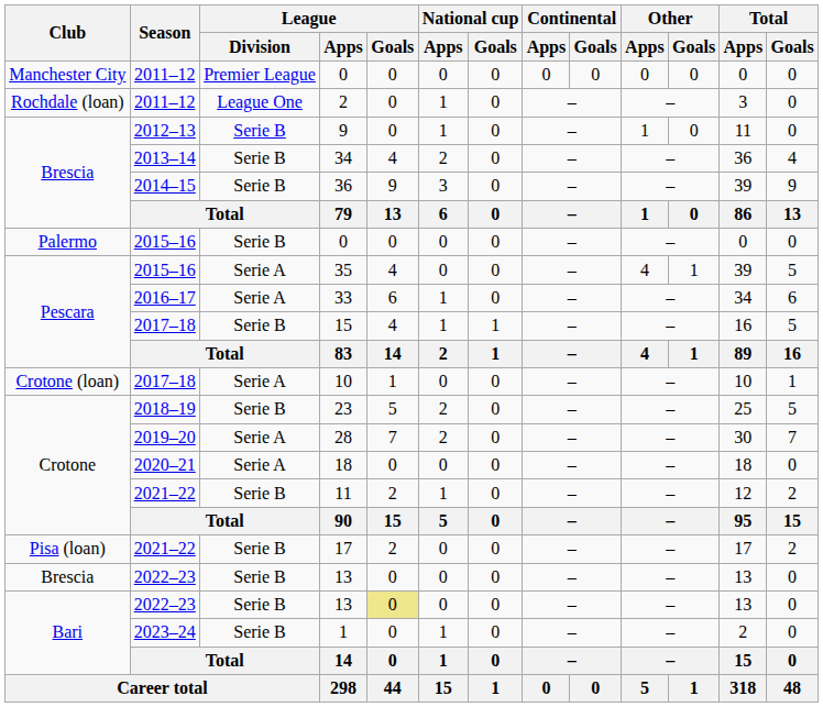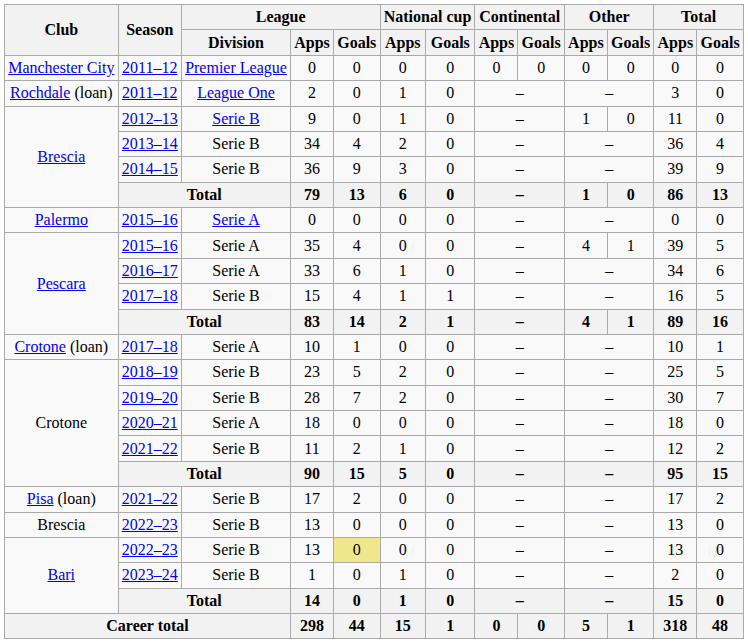 <table class="wikitable" style="text-align:center">
 <tr>
 <th rowspan="2">Club</th>
 <th rowspan="2">Season</th>
 <th colspan="3">League</th>
 <th colspan="2">National cup</th>
 <th colspan="2">Continental</th>
 <th colspan="2">Other</th>
 <th colspan="2">Total</th>
 </tr>
 <tr>
 <th>Division</th>
 <th>Apps</th>
 <th>Goals</th>
 <th>Apps</th>
 <th>Goals</th>
 <th>Apps</th>
 <th>Goals</th>
 <th>Apps</th>
 <th>Goals</th>
 <th>Apps</th>
 <th>Goals</th>
 </tr>
 <tr>
 <td><a href='#'>Manchester City</a></td>
 <td><a href='#'>2011–12</a></td>
 <td><a href='#'>Premier League</a></td>
 <td>0</td>
 <td>0</td>
 <td>0</td>
 <td>0</td>
 <td>0</td>
 <td>0</td>
 <td>0</td>
 <td>0</td>
 <td>0</td>
 <td>0</td>
 </tr>
 <tr>
 <td><a href='#'>Rochdale</a> (loan)</td>
 <td><a href='#'>2011–12</a></td>
 <td><a href='#'>League One</a></td>
 <td>2</td>
 <td>0</td>
 <td>1</td>
 <td>0</td>
 <td colspan=2>–</td>
 <td colspan=2>–</td>
 <td>3</td>
 <td>0</td>
 </tr>
 <tr>
 <td rowspan="4"><a href='#'>Brescia</a></td>
 <td><a href='#'>2012–13</a></td>
 <td><a href='#'>Serie B</a></td>
 <td>9</td>
 <td>0</td>
 <td>1</td>
 <td>0</td>
 <td colspan=2>–</td>
 <td>1</td>
 <td>0</td>
 <td>11</td>
 <td>0</td>
 </tr>
 <tr>
 <td><a href='#'>2013–14</a></td>
 <td>Serie B</td>
 <td>34</td>
 <td>4</td>
 <td>2</td>
 <td>0</td>
 <td colspan=2>–</td>
 <td colspan=2>–</td>
 <td>36</td>
 <td>4</td>
 </tr>
 <tr>
 <td><a href='#'>2014–15</a></td>
 <td>Serie B</td>
 <td>36</td>
 <td>9</td>
 <td>3</td>
 <td>0</td>
 <td colspan=2>–</td>
 <td colspan=2>–</td>
 <td>39</td>
 <td>9</td>
 </tr>
 <tr>
 <th colspan="2">Total</th>
 <th>79</th>
 <th>13</th>
 <th>6</th>
 <th>0</th>
 <th colspan=2>–</th>
 <th>1</th>
 <th>0</th>
 <th>86</th>
 <th>13</th>
 </tr>
 <tr>
 <td><a href='#'>Palermo</a></td>
 <td><a href='#'>2015–16</a></td>
-<td>Serie B</td>
+<td><a href='#'>Serie A</a></td>
 <td>0</td>
 <td>0</td>
 <td>0</td>
 <td>0</td>
 <td colspan=2>–</td>
 <td colspan=2>–</td>
 <td>0</td>
 <td>0</td>
 </tr>
 <tr>
 <td rowspan="4"><a href='#'>Pescara</a></td>
 <td><a href='#'>2015–16</a></td>
 <td>Serie A</td>
 <td>35</td>
 <td>4</td>
 <td>0</td>
 <td>0</td>
 <td colspan=2>–</td>
 <td>4</td>
 <td>1</td>
 <td>39</td>
 <td>5</td>
 </tr>
 <tr>
 <td><a href='#'>2016–17</a></td>
 <td>Serie A</td>
 <td>33</td>
 <td>6</td>
 <td>1</td>
 <td>0</td>
 <td colspan=2>–</td>
 <td colspan=2>–</td>
 <td>34</td>
 <td>6</td>
 </tr>
 <tr>
 <td><a href='#'>2017–18</a></td>
 <td>Serie B</td>
 <td>15</td>
 <td>4</td>
 <td>1</td>
 <td>1</td>
 <td colspan=2>–</td>
 <td colspan=2>–</td>
 <td>16</td>
 <td>5</td>
 </tr>
 <tr>
 <th colspan="2">Total</th>
 <th>83</th>
 <th>14</th>
 <th>2</th>
 <th>1</th>
 <th colspan=2>–</th>
 <th>4</th>
 <th>1</th>
 <th>89</th>
 <th>16</th>
 </tr>
 <tr>
 <td><a href='#'>Crotone</a> (loan)</td>
 <td><a href='#'>2017–18</a></td>
 <td>Serie A</td>
 <td>10</td>
 <td>1</td>
 <td>0</td>
 <td>0</td>
 <td colspan=2>–</td>
 <td colspan=2>–</td>
 <td>10</td>
 <td>1</td>
 </tr>
 <tr>
 <td rowspan="5">Crotone</td>
 <td><a href='#'>2018–19</a></td>
 <td>Serie B</td>
 <td>23</td>
 <td>5</td>
 <td>2</td>
 <td>0</td>
 <td colspan=2>–</td>
 <td colspan=2>–</td>
 <td>25</td>
 <td>5</td>
 </tr>
 <tr>
 <td><a href='#'>2019–20</a></td>
-<td>Serie A</td>
+<td>Serie B</td>
 <td>28</td>
 <td>7</td>
 <td>2</td>
 <td>0</td>
 <td colspan=2>–</td>
 <td colspan=2>–</td>
 <td>30</td>
 <td>7</td>
 </tr>
 <tr>
 <td><a href='#'>2020–21</a></td>
 <td>Serie A</td>
 <td>18</td>
 <td>0</td>
 <td>0</td>
 <td>0</td>
 <td colspan=2>–</td>
 <td colspan=2>–</td>
 <td>18</td>
 <td>0</td>
 </tr>
 <tr>
 <td><a href='#'>2021–22</a></td>
 <td>Serie B</td>
 <td>11</td>
 <td>2</td>
 <td>1</td>
 <td>0</td>
 <td colspan=2>–</td>
 <td colspan=2>–</td>
 <td>12</td>
 <td>2</td>
 </tr>
 <tr>
 <th colspan="2">Total</th>
 <th>90</th>
 <th>15</th>
 <th>5</th>
 <th>0</th>
 <th colspan=2>–</th>
 <th colspan=2>–</th>
 <th>95</th>
 <th>15</th>
 </tr>
 <tr>
 <td><a href='#'>Pisa</a> (loan)</td>
 <td><a href='#'>2021–22</a></td>
 <td>Serie B</td>
 <td>17</td>
 <td>2</td>
 <td>0</td>
 <td>0</td>
 <td colspan="2">–</td>
 <td colspan="2">–</td>
 <td>17</td>
 <td>2</td>
 </tr>
 <tr>
 <td>Brescia</td>
 <td><a href='#'>2022–23</a></td>
 <td>Serie B</td>
 <td>13</td>
 <td>0</td>
 <td>0</td>
 <td>0</td>
 <td colspan="2">–</td>
 <td colspan="2">–</td>
 <td>13</td>
 <td>0</td>
 </tr>
 <tr>
 <td rowspan="3"><a href='#'>Bari</a></td>
 <td><a href='#'>2022–23</a></td>
 <td>Serie B</td>
 <td>13</td>
 <td style="background: khaki;">0</td>
 <td>0</td>
 <td>0</td>
 <td colspan="2">–</td>
 <td colspan="2">–</td>
 <td>13</td>
 <td>0</td>
 </tr>
 <tr>
 <td><a href='#'>2023–24</a></td>
 <td>Serie B</td>
 <td>1</td>
 <td>0</td>
 <td>1</td>
 <td>0</td>
 <td colspan="2">–</td>
 <td colspan="2">–</td>
 <td>2</td>
 <td>0</td>
 </tr>
 <tr>
 <th colspan="2">Total</th>
 <th>14</th>
 <th>0</th>
 <th>1</th>
 <th>0</th>
 <th colspan="2">–</th>
 <th colspan="2">–</th>
 <th>15</th>
 <th>0</th>
 </tr>
 <tr>
 <th colspan="3">Career total</th>
 <th>298</th>
 <th>44</th>
 <th>15</th>
 <th>1</th>
 <th>0</th>
 <th>0</th>
 <th>5</th>
 <th>1</th>
 <th>318</th>
 <th>48</th>
 </tr>
 </table>
